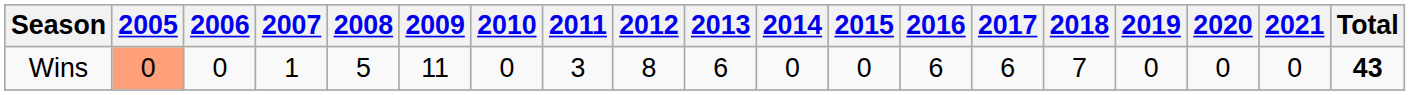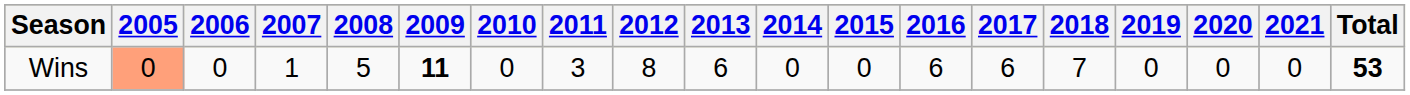 <table class=wikitable>
 <tr style=background:#ffc>
 <th>Season</th>
 <th><a href='#'>2005</a></th>
 <th><a href='#'>2006</a></th>
 <th><a href='#'>2007</a></th>
 <th><a href='#'>2008</a></th>
 <th><a href='#'>2009</a></th>
 <th><a href='#'>2010</a></th>
 <th><a href='#'>2011</a></th>
 <th><a href='#'>2012</a></th>
 <th><a href='#'>2013</a></th>
 <th><a href='#'>2014</a></th>
 <th><a href='#'>2015</a></th>
 <th><a href='#'>2016</a></th>
 <th><a href='#'>2017</a></th>
 <th><a href='#'>2018</a></th>
 <th><a href='#'>2019</a></th>
 <th><a href='#'>2020</a></th>
 <th><a href='#'>2021</a></th>
 <th>Total</th>
 </tr>
 <tr align=center>
 <td>Wins</td>
 <td style="background: lightsalmon;">0</td>
 <td>0</td>
 <td>1</td>
 <td>5</td>
-<td>11</td>
+<td><strong>11</strong></td>
 <td>0</td>
 <td>3</td>
 <td>8</td>
 <td>6</td>
 <td>0</td>
 <td>0</td>
 <td>6</td>
 <td>6</td>
 <td>7</td>
 <td>0</td>
 <td>0</td>
 <td>0</td>
-<td><strong>43</strong></td>
+<td><strong>53</strong></td>
 </tr>
 </table>
